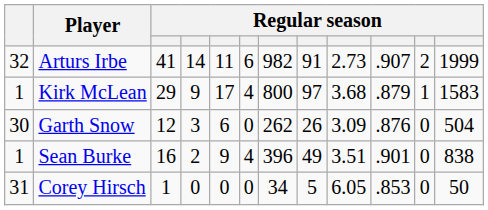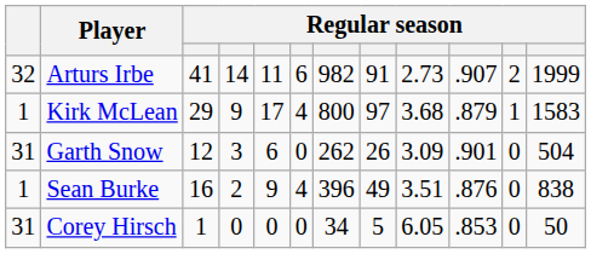 <table class="wikitable plainrowheaders" style="text-align:center;">
 <tr>
 <th scope="col" rowspan="2"></th>
 <th scope="col" rowspan="2">Player</th>
 <th scope=colgroup colspan=10>Regular season</th>
 </tr>
 <tr>
 <th scope="col"></th>
 <th scope="col"></th>
 <th scope="col"></th>
 <th scope="col"></th>
 <th scope="col"></th>
 <th scope="col"></th>
 <th scope="col"></th>
 <th scope="col"></th>
 <th scope="col"></th>
 <th scope="col"></th>
 </tr>
 <tr>
 <td scope="row">32</td>
 <td align="left"><a href='#'>Arturs Irbe</a></td>
 <td>41</td>
 <td>14</td>
 <td>11</td>
 <td>6</td>
 <td>982</td>
 <td>91</td>
 <td>2.73</td>
 <td>.907</td>
 <td>2</td>
 <td>1999</td>
 </tr>
 <tr>
 <td scope="row">1</td>
 <td align="left"><a href='#'>Kirk McLean</a></td>
 <td>29</td>
 <td>9</td>
 <td>17</td>
 <td>4</td>
 <td>800</td>
 <td>97</td>
 <td>3.68</td>
 <td>.879</td>
 <td>1</td>
 <td>1583</td>
 </tr>
 <tr>
-<td scope="row">30</td>
+<td scope="row">31</td>
 <td align="left"><a href='#'>Garth Snow</a></td>
 <td>12</td>
 <td>3</td>
 <td>6</td>
 <td>0</td>
 <td>262</td>
 <td>26</td>
 <td>3.09</td>
-<td>.876</td>
+<td>.901</td>
 <td>0</td>
 <td>504</td>
 </tr>
 <tr>
 <td scope="row">1</td>
 <td align="left"><a href='#'>Sean Burke</a></td>
 <td>16</td>
 <td>2</td>
 <td>9</td>
 <td>4</td>
 <td>396</td>
 <td>49</td>
 <td>3.51</td>
-<td>.901</td>
+<td>.876</td>
 <td>0</td>
 <td>838</td>
 </tr>
 <tr>
 <td scope="row">31</td>
 <td align="left"><a href='#'>Corey Hirsch</a></td>
 <td>1</td>
 <td>0</td>
 <td>0</td>
 <td>0</td>
 <td>34</td>
 <td>5</td>
 <td>6.05</td>
 <td>.853</td>
 <td>0</td>
 <td>50</td>
 </tr>
 </table>
